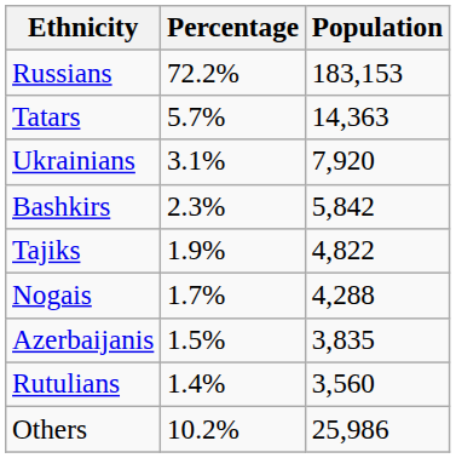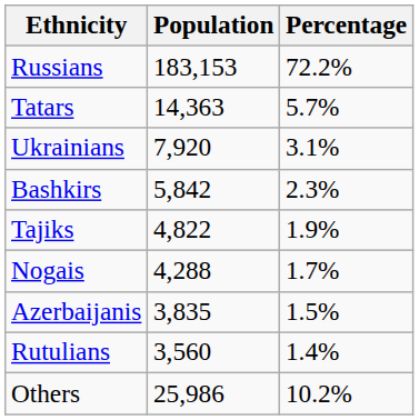 <table class="wikitable">
 <tr>
 <th>Ethnicity</th>
+<th>Population</th>
 <th>Percentage</th>
-<th>Population</th>
 </tr>
 <tr>
 <td><a href='#'>Russians</a></td>
+<td>183,153</td>
 <td>72.2%</td>
-<td>183,153</td>
 </tr>
 <tr>
 <td><a href='#'>Tatars</a></td>
+<td>14,363</td>
 <td>5.7%</td>
-<td>14,363</td>
 </tr>
 <tr>
 <td><a href='#'>Ukrainians</a></td>
+<td>7,920</td>
 <td>3.1%</td>
-<td>7,920</td>
 </tr>
 <tr>
 <td><a href='#'>Bashkirs</a></td>
+<td>5,842</td>
 <td>2.3%</td>
-<td>5,842</td>
 </tr>
 <tr>
 <td><a href='#'>Tajiks</a></td>
+<td>4,822</td>
 <td>1.9%</td>
-<td>4,822</td>
 </tr>
 <tr>
 <td><a href='#'>Nogais</a></td>
+<td>4,288</td>
 <td>1.7%</td>
-<td>4,288</td>
 </tr>
 <tr>
 <td><a href='#'>Azerbaijanis</a></td>
+<td>3,835</td>
 <td>1.5%</td>
-<td>3,835</td>
 </tr>
 <tr>
 <td><a href='#'>Rutulians</a></td>
+<td>3,560</td>
 <td>1.4%</td>
-<td>3,560</td>
 </tr>
 <tr>
 <td>Others</td>
+<td>25,986</td>
 <td>10.2%</td>
-<td>25,986</td>
 </tr>
 </table>
